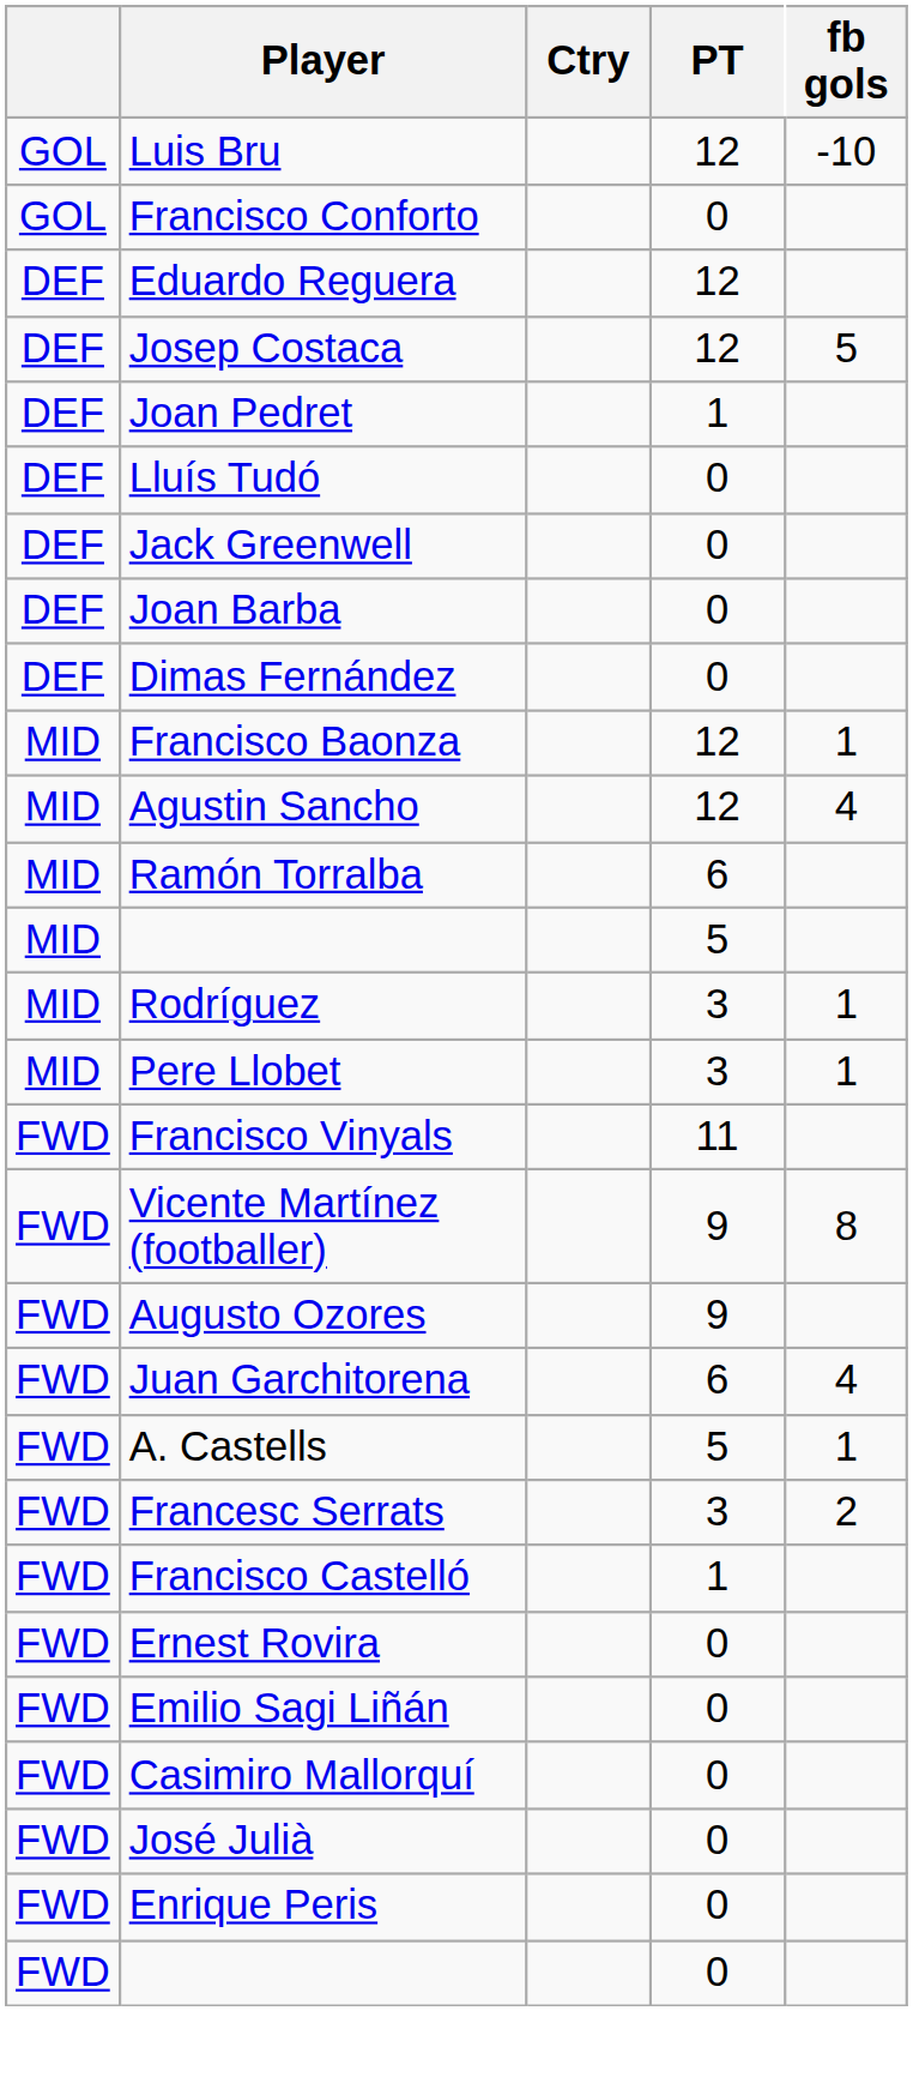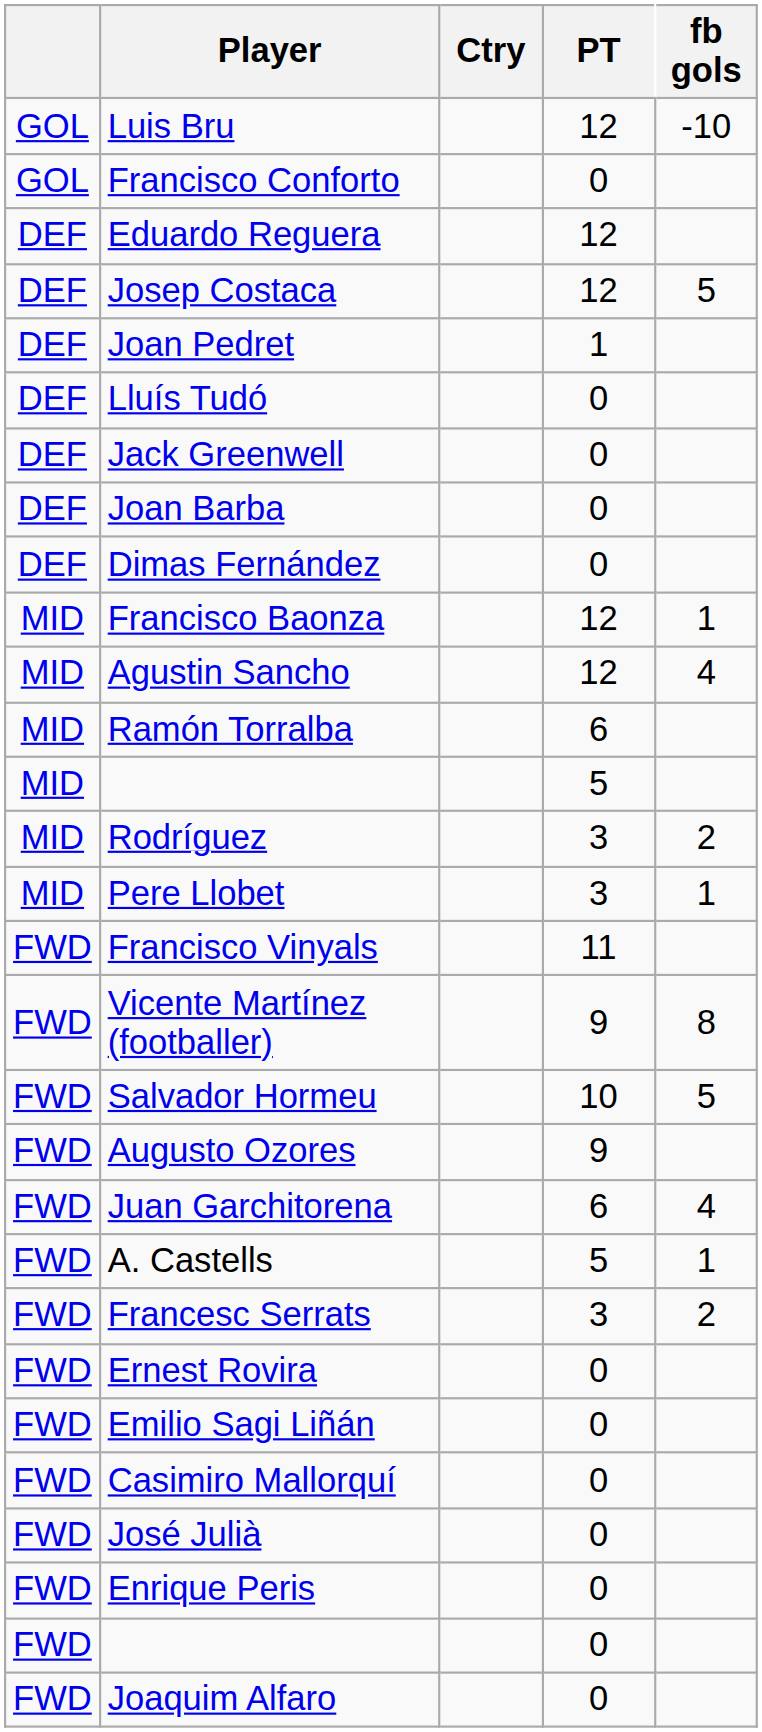 <table class="wikitable sortable" style="text-align: center;">
 <tr>
 <th width=35></th>
 <th width=150>Player<br></th>
 <th width=40>Ctry<br></th>
 <th width=45 style="border-right:1px solid white;">PT<br> </th>
 <th width=40> fb gols</th>
 </tr>
 <tr>
 <td><a href='#'>GOL</a></td>
 <td align=left><a href='#'>Luis Bru</a></td>
 <td></td>
 <td>12</td>
 <td>-10</td>
 </tr>
 <tr>
 <td><a href='#'>GOL</a></td>
 <td align=left><a href='#'>Francisco Conforto</a></td>
 <td></td>
 <td>0</td>
 <td></td>
 </tr>
 <tr>
 <td><a href='#'>DEF</a></td>
 <td align=left><a href='#'>Eduardo Reguera</a></td>
 <td></td>
 <td>12</td>
 <td></td>
 </tr>
 <tr>
 <td><a href='#'>DEF</a></td>
 <td align=left><a href='#'>Josep Costaca</a></td>
 <td></td>
 <td>12</td>
 <td>5</td>
 </tr>
 <tr>
 <td><a href='#'>DEF</a></td>
 <td align=left><a href='#'>Joan Pedret</a></td>
 <td></td>
 <td>1</td>
 <td></td>
 </tr>
 <tr>
 <td><a href='#'>DEF</a></td>
 <td align=left><a href='#'>Lluís Tudó</a></td>
 <td></td>
 <td>0</td>
 <td></td>
 </tr>
 <tr>
 <td><a href='#'>DEF</a></td>
 <td align=left><a href='#'>Jack Greenwell</a></td>
 <td></td>
 <td>0</td>
 <td></td>
 </tr>
 <tr>
 <td><a href='#'>DEF</a></td>
 <td align=left><a href='#'>Joan Barba</a></td>
 <td></td>
 <td>0</td>
 <td></td>
 </tr>
 <tr>
 <td><a href='#'>DEF</a></td>
 <td align=left><a href='#'>Dimas Fernández</a></td>
 <td></td>
 <td>0</td>
 <td></td>
 </tr>
 <tr>
 <td><a href='#'>MID</a></td>
 <td align=left><a href='#'>Francisco Baonza</a></td>
 <td></td>
 <td>12</td>
 <td>1</td>
 </tr>
 <tr>
 <td><a href='#'>MID</a></td>
 <td align=left><a href='#'>Agustin Sancho</a></td>
 <td></td>
 <td>12</td>
 <td>4</td>
 </tr>
 <tr>
 <td><a href='#'>MID</a></td>
 <td align=left><a href='#'>Ramón Torralba</a></td>
 <td></td>
 <td>6</td>
 <td></td>
 </tr>
 <tr>
 <td><a href='#'>MID</a></td>
 <td align=left></td>
 <td></td>
 <td>5</td>
 <td></td>
 </tr>
 <tr>
 <td><a href='#'>MID</a></td>
 <td align=left><a href='#'>Rodríguez</a></td>
 <td></td>
 <td>3</td>
-<td>1</td>
+<td>2</td>
 </tr>
 <tr>
 <td><a href='#'>MID</a></td>
 <td align=left><a href='#'>Pere Llobet</a></td>
 <td></td>
 <td>3</td>
 <td>1</td>
 </tr>
 <tr>
 <td><a href='#'>FWD</a></td>
 <td align=left><a href='#'>Francisco Vinyals</a></td>
 <td></td>
 <td>11</td>
 <td></td>
 </tr>
 <tr>
 <td><a href='#'>FWD</a></td>
 <td align=left><a href='#'>Vicente Martínez (footballer)</a></td>
 <td></td>
 <td>9</td>
 <td>8</td>
+</tr>
+<tr>
+<td><a href='#'>FWD</a></td>
+<td align=left><a href='#'>Salvador Hormeu</a></td>
+<td></td>
+<td>10</td>
+<td>5</td>
 </tr>
 <tr>
 <td><a href='#'>FWD</a></td>
 <td align=left><a href='#'>Augusto Ozores</a></td>
 <td></td>
 <td>9</td>
 <td></td>
 </tr>
 <tr>
 <td><a href='#'>FWD</a></td>
 <td align=left><a href='#'>Juan Garchitorena</a></td>
 <td></td>
 <td>6</td>
 <td>4</td>
 </tr>
 <tr>
 <td><a href='#'>FWD</a></td>
 <td align=left>A. Castells</td>
 <td></td>
 <td>5</td>
 <td>1</td>
 </tr>
 <tr>
 <td><a href='#'>FWD</a></td>
 <td align=left><a href='#'>Francesc Serrats</a></td>
 <td></td>
 <td>3</td>
 <td>2</td>
-</tr>
-<tr>
-<td><a href='#'>FWD</a></td>
-<td align=left><a href='#'>Francisco Castelló</a></td>
-<td></td>
-<td>1</td>
-<td></td>
 </tr>
 <tr>
 <td><a href='#'>FWD</a></td>
 <td align=left><a href='#'>Ernest Rovira</a></td>
 <td></td>
 <td>0</td>
 <td></td>
 </tr>
 <tr>
 <td><a href='#'>FWD</a></td>
 <td align=left><a href='#'>Emilio Sagi Liñán</a></td>
 <td></td>
 <td>0</td>
 <td></td>
 </tr>
 <tr>
 <td><a href='#'>FWD</a></td>
 <td align=left><a href='#'>Casimiro Mallorquí</a></td>
 <td></td>
 <td>0</td>
 <td></td>
 </tr>
 <tr>
 <td><a href='#'>FWD</a></td>
 <td align=left><a href='#'>José Julià</a></td>
 <td></td>
 <td>0</td>
 <td></td>
 </tr>
 <tr>
 <td><a href='#'>FWD</a></td>
 <td align=left><a href='#'>Enrique Peris</a></td>
 <td></td>
 <td>0</td>
 <td></td>
 </tr>
 <tr>
 <td><a href='#'>FWD</a></td>
 <td align=left></td>
 <td></td>
 <td>0</td>
 <td></td>
 </tr>
+<tr>
+<td><a href='#'>FWD</a></td>
+<td align=left><a href='#'>Joaquim Alfaro</a></td>
+<td></td>
+<td>0</td>
+<td></td>
+</tr>
 </table>
